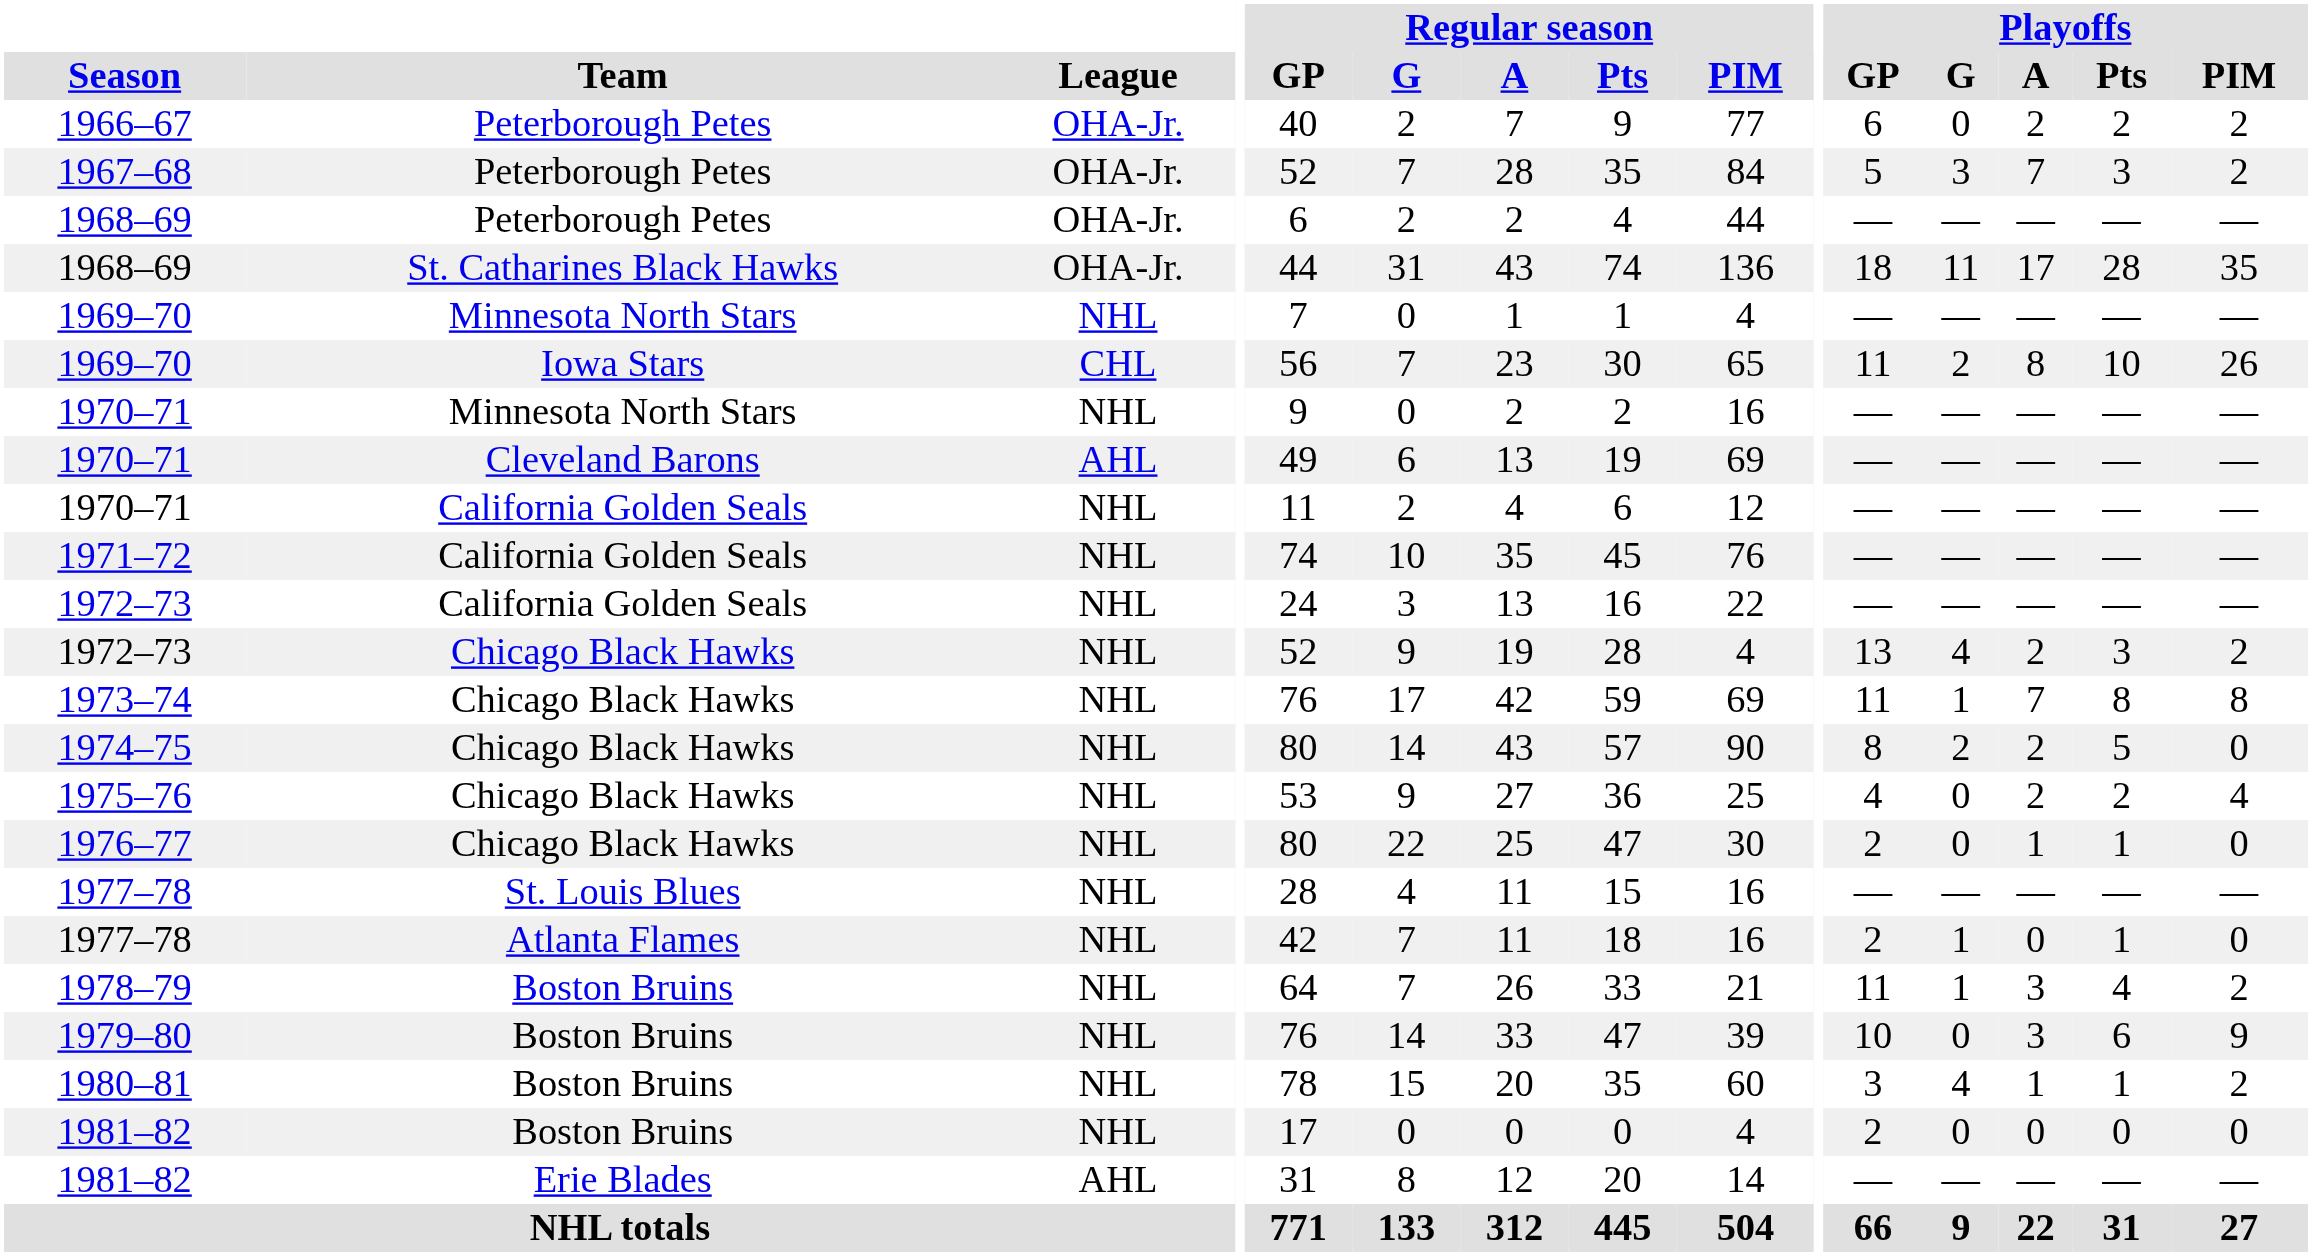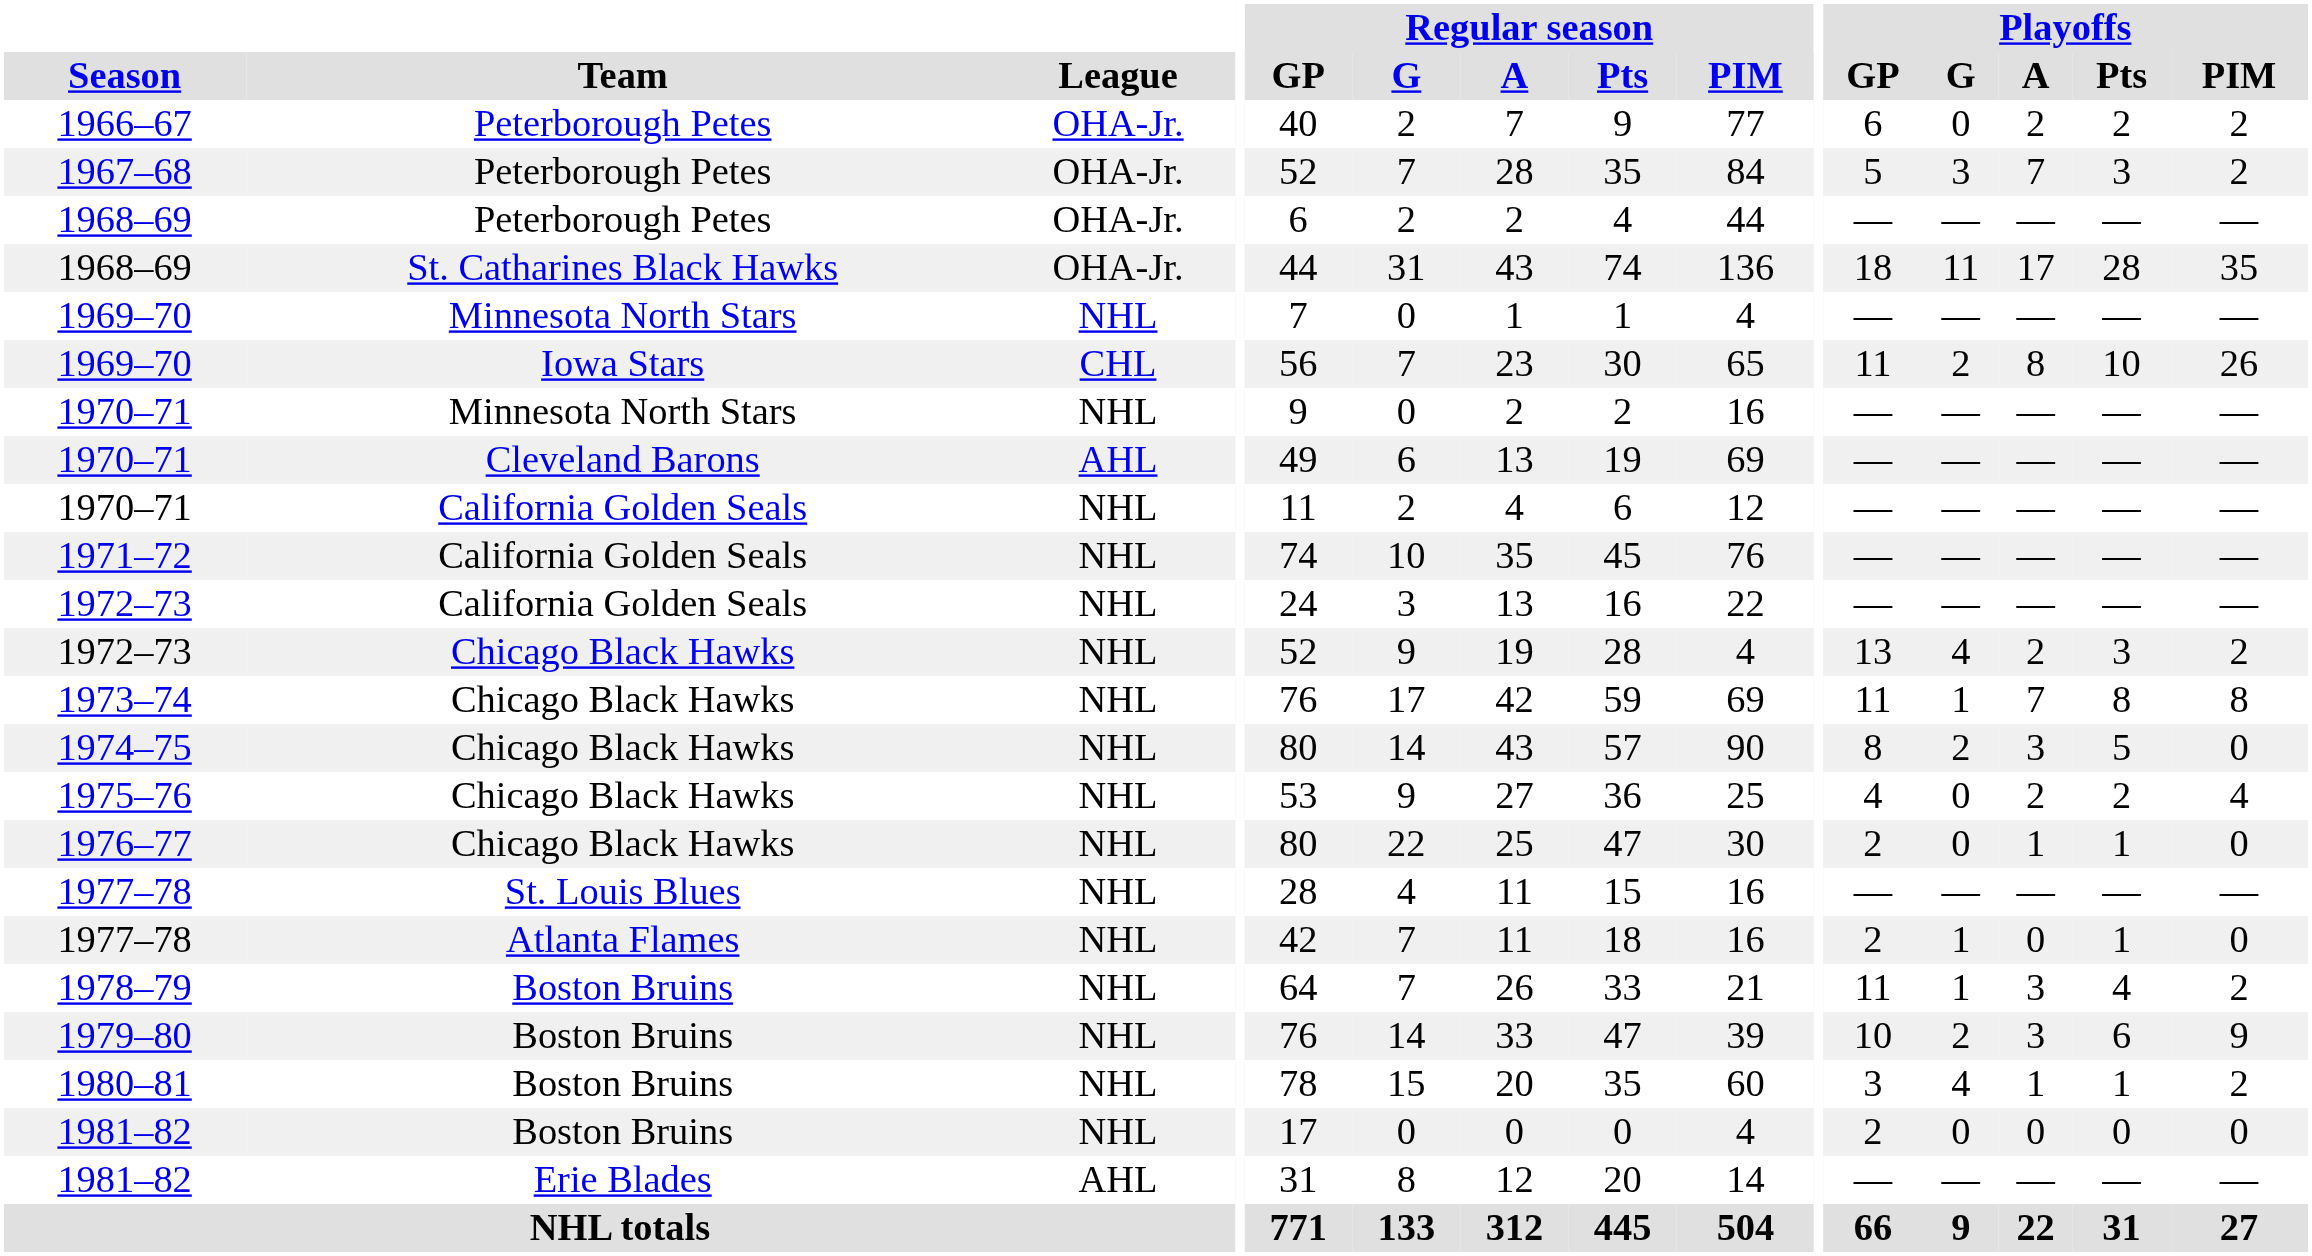 <table border="0" cellpadding="1" cellspacing="0" style="text-align:center; width:60em">
 <tr bgcolor="#e0e0e0">
 <th colspan="3"  bgcolor="#ffffff"></th>
 <th rowspan="99" bgcolor="#ffffff"></th>
 <th colspan="5"><a href='#'>Regular season</a></th>
 <th rowspan="99" bgcolor="#ffffff"></th>
 <th colspan="5"><a href='#'>Playoffs</a></th>
 </tr>
 <tr bgcolor="#e0e0e0">
 <th><a href='#'>Season</a></th>
 <th>Team</th>
 <th>League</th>
 <th>GP</th>
 <th><a href='#'>G</a></th>
 <th><a href='#'>A</a></th>
 <th><a href='#'>Pts</a></th>
 <th><a href='#'>PIM</a></th>
 <th>GP</th>
 <th>G</th>
 <th>A</th>
 <th>Pts</th>
 <th>PIM</th>
 </tr>
 <tr>
 <td><a href='#'>1966–67</a></td>
 <td><a href='#'>Peterborough Petes</a></td>
 <td><a href='#'>OHA-Jr.</a></td>
 <td>40</td>
 <td>2</td>
 <td>7</td>
 <td>9</td>
 <td>77</td>
 <td>6</td>
 <td>0</td>
 <td>2</td>
 <td>2</td>
 <td>2</td>
 </tr>
 <tr bgcolor="#f0f0f0">
 <td><a href='#'>1967–68</a></td>
 <td>Peterborough Petes</td>
 <td>OHA-Jr.</td>
 <td>52</td>
 <td>7</td>
 <td>28</td>
 <td>35</td>
 <td>84</td>
 <td>5</td>
 <td>3</td>
 <td>7</td>
 <td>3</td>
 <td>2</td>
 </tr>
 <tr>
 <td><a href='#'>1968–69</a></td>
 <td>Peterborough Petes</td>
 <td>OHA-Jr.</td>
 <td>6</td>
 <td>2</td>
 <td>2</td>
 <td>4</td>
 <td>44</td>
 <td>—</td>
 <td>—</td>
 <td>—</td>
 <td>—</td>
 <td>—</td>
 </tr>
 <tr bgcolor="#f0f0f0">
 <td>1968–69</td>
 <td><a href='#'>St. Catharines Black Hawks</a></td>
 <td>OHA-Jr.</td>
 <td>44</td>
 <td>31</td>
 <td>43</td>
 <td>74</td>
 <td>136</td>
 <td>18</td>
 <td>11</td>
 <td>17</td>
 <td>28</td>
 <td>35</td>
 </tr>
 <tr>
 <td><a href='#'>1969–70</a></td>
 <td><a href='#'>Minnesota North Stars</a></td>
 <td><a href='#'>NHL</a></td>
 <td>7</td>
 <td>0</td>
 <td>1</td>
 <td>1</td>
 <td>4</td>
 <td>—</td>
 <td>—</td>
 <td>—</td>
 <td>—</td>
 <td>—</td>
 </tr>
 <tr bgcolor="#f0f0f0">
 <td><a href='#'>1969–70</a></td>
 <td><a href='#'>Iowa Stars</a></td>
 <td><a href='#'>CHL</a></td>
 <td>56</td>
 <td>7</td>
 <td>23</td>
 <td>30</td>
 <td>65</td>
 <td>11</td>
 <td>2</td>
 <td>8</td>
 <td>10</td>
 <td>26</td>
 </tr>
 <tr>
 <td><a href='#'>1970–71</a></td>
 <td>Minnesota North Stars</td>
 <td>NHL</td>
 <td>9</td>
 <td>0</td>
 <td>2</td>
 <td>2</td>
 <td>16</td>
 <td>—</td>
 <td>—</td>
 <td>—</td>
 <td>—</td>
 <td>—</td>
 </tr>
 <tr bgcolor="#f0f0f0">
 <td><a href='#'>1970–71</a></td>
 <td><a href='#'>Cleveland Barons</a></td>
 <td><a href='#'>AHL</a></td>
 <td>49</td>
 <td>6</td>
 <td>13</td>
 <td>19</td>
 <td>69</td>
 <td>—</td>
 <td>—</td>
 <td>—</td>
 <td>—</td>
 <td>—</td>
 </tr>
 <tr>
 <td>1970–71</td>
 <td><a href='#'>California Golden Seals</a></td>
 <td>NHL</td>
 <td>11</td>
 <td>2</td>
 <td>4</td>
 <td>6</td>
 <td>12</td>
 <td>—</td>
 <td>—</td>
 <td>—</td>
 <td>—</td>
 <td>—</td>
 </tr>
 <tr bgcolor="#f0f0f0">
 <td><a href='#'>1971–72</a></td>
 <td>California Golden Seals</td>
 <td>NHL</td>
 <td>74</td>
 <td>10</td>
 <td>35</td>
 <td>45</td>
 <td>76</td>
 <td>—</td>
 <td>—</td>
 <td>—</td>
 <td>—</td>
 <td>—</td>
 </tr>
 <tr>
 <td><a href='#'>1972–73</a></td>
 <td>California Golden Seals</td>
 <td>NHL</td>
 <td>24</td>
 <td>3</td>
 <td>13</td>
 <td>16</td>
 <td>22</td>
 <td>—</td>
 <td>—</td>
 <td>—</td>
 <td>—</td>
 <td>—</td>
 </tr>
 <tr bgcolor="#f0f0f0">
 <td>1972–73</td>
 <td><a href='#'>Chicago Black Hawks</a></td>
 <td>NHL</td>
 <td>52</td>
 <td>9</td>
 <td>19</td>
 <td>28</td>
 <td>4</td>
 <td>13</td>
 <td>4</td>
 <td>2</td>
 <td>3</td>
 <td>2</td>
 </tr>
 <tr>
 <td><a href='#'>1973–74</a></td>
 <td>Chicago Black Hawks</td>
 <td>NHL</td>
 <td>76</td>
 <td>17</td>
 <td>42</td>
 <td>59</td>
 <td>69</td>
 <td>11</td>
 <td>1</td>
 <td>7</td>
 <td>8</td>
 <td>8</td>
 </tr>
 <tr bgcolor="#f0f0f0">
 <td><a href='#'>1974–75</a></td>
 <td>Chicago Black Hawks</td>
 <td>NHL</td>
 <td>80</td>
 <td>14</td>
 <td>43</td>
 <td>57</td>
 <td>90</td>
 <td>8</td>
 <td>2</td>
-<td>2</td>
+<td>3</td>
 <td>5</td>
 <td>0</td>
 </tr>
 <tr>
 <td><a href='#'>1975–76</a></td>
 <td>Chicago Black Hawks</td>
 <td>NHL</td>
 <td>53</td>
 <td>9</td>
 <td>27</td>
 <td>36</td>
 <td>25</td>
 <td>4</td>
 <td>0</td>
 <td>2</td>
 <td>2</td>
 <td>4</td>
 </tr>
 <tr bgcolor="#f0f0f0">
 <td><a href='#'>1976–77</a></td>
 <td>Chicago Black Hawks</td>
 <td>NHL</td>
 <td>80</td>
 <td>22</td>
 <td>25</td>
 <td>47</td>
 <td>30</td>
 <td>2</td>
 <td>0</td>
 <td>1</td>
 <td>1</td>
 <td>0</td>
 </tr>
 <tr>
 <td><a href='#'>1977–78</a></td>
 <td><a href='#'>St. Louis Blues</a></td>
 <td>NHL</td>
 <td>28</td>
 <td>4</td>
 <td>11</td>
 <td>15</td>
 <td>16</td>
 <td>—</td>
 <td>—</td>
 <td>—</td>
 <td>—</td>
 <td>—</td>
 </tr>
 <tr bgcolor="#f0f0f0">
 <td>1977–78</td>
 <td><a href='#'>Atlanta Flames</a></td>
 <td>NHL</td>
 <td>42</td>
 <td>7</td>
 <td>11</td>
 <td>18</td>
 <td>16</td>
 <td>2</td>
 <td>1</td>
 <td>0</td>
 <td>1</td>
 <td>0</td>
 </tr>
 <tr>
 <td><a href='#'>1978–79</a></td>
 <td><a href='#'>Boston Bruins</a></td>
 <td>NHL</td>
 <td>64</td>
 <td>7</td>
 <td>26</td>
 <td>33</td>
 <td>21</td>
 <td>11</td>
 <td>1</td>
 <td>3</td>
 <td>4</td>
 <td>2</td>
 </tr>
 <tr bgcolor="#f0f0f0">
 <td><a href='#'>1979–80</a></td>
 <td>Boston Bruins</td>
 <td>NHL</td>
 <td>76</td>
 <td>14</td>
 <td>33</td>
 <td>47</td>
 <td>39</td>
 <td>10</td>
-<td>0</td>
+<td>2</td>
 <td>3</td>
 <td>6</td>
 <td>9</td>
 </tr>
 <tr>
 <td><a href='#'>1980–81</a></td>
 <td>Boston Bruins</td>
 <td>NHL</td>
 <td>78</td>
 <td>15</td>
 <td>20</td>
 <td>35</td>
 <td>60</td>
 <td>3</td>
 <td>4</td>
 <td>1</td>
 <td>1</td>
 <td>2</td>
 </tr>
 <tr bgcolor="#f0f0f0">
 <td><a href='#'>1981–82</a></td>
 <td>Boston Bruins</td>
 <td>NHL</td>
 <td>17</td>
 <td>0</td>
 <td>0</td>
 <td>0</td>
 <td>4</td>
 <td>2</td>
 <td>0</td>
 <td>0</td>
 <td>0</td>
 <td>0</td>
 </tr>
 <tr>
 <td><a href='#'>1981–82</a></td>
 <td><a href='#'>Erie Blades</a></td>
 <td>AHL</td>
 <td>31</td>
 <td>8</td>
 <td>12</td>
 <td>20</td>
 <td>14</td>
 <td>—</td>
 <td>—</td>
 <td>—</td>
 <td>—</td>
 <td>—</td>
 </tr>
 <tr bgcolor="#e0e0e0">
 <th colspan="3">NHL totals</th>
 <th>771</th>
 <th>133</th>
 <th>312</th>
 <th>445</th>
 <th>504</th>
 <th>66</th>
 <th>9</th>
 <th>22</th>
 <th>31</th>
 <th>27</th>
 </tr>
 </table>
